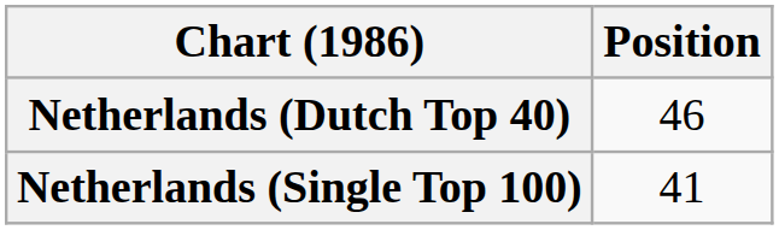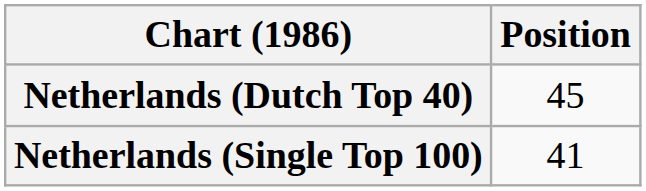 <table class="wikitable sortable plainrowheaders" style="text-align:center">
 <tr>
 <th>Chart (1986)</th>
 <th>Position</th>
 </tr>
 <tr>
 <th scope="row">Netherlands (Dutch Top 40)</th>
-<td>46</td>
+<td>45</td>
 </tr>
 <tr>
 <th scope="row">Netherlands (Single Top 100)</th>
 <td>41</td>
 </tr>
 </table>
